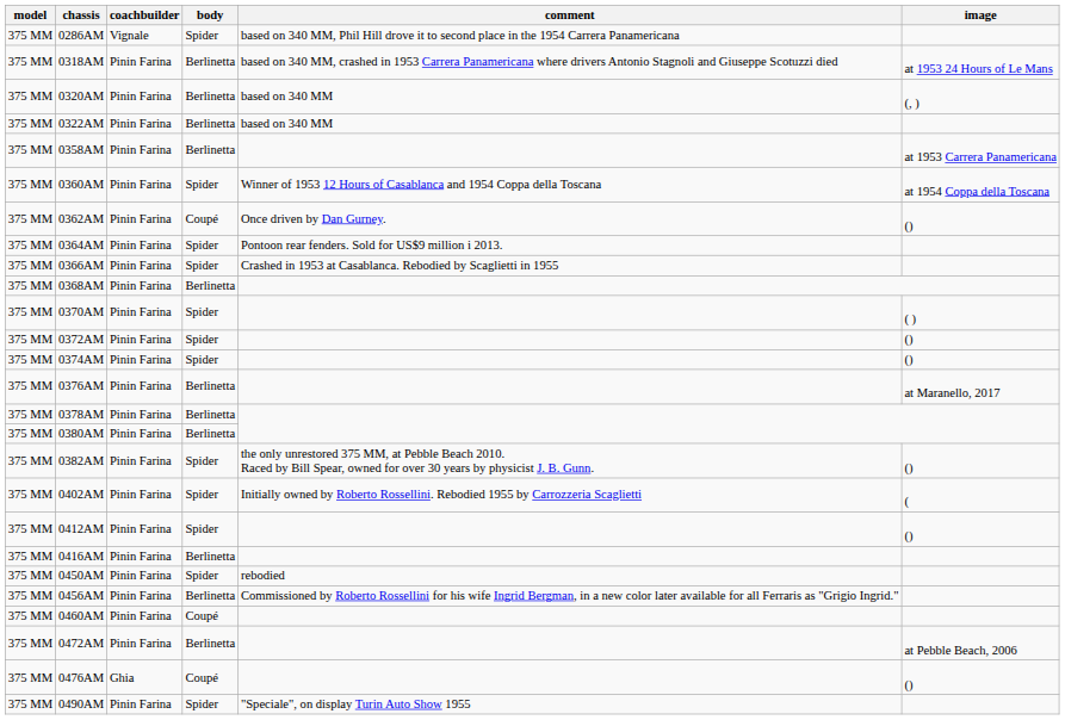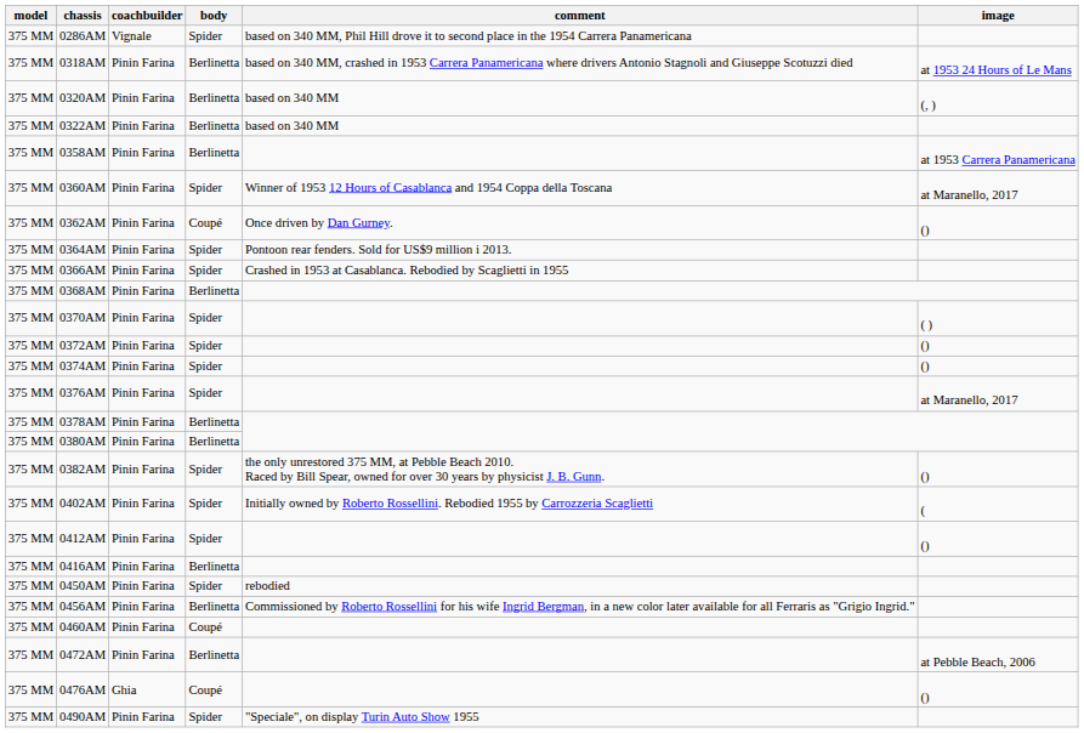 <table class="wikitable sortable">
 <tr>
 <th>model</th>
 <th>chassis</th>
 <th>coachbuilder</th>
 <th>body</th>
 <th>comment</th>
 <th>image</th>
 </tr>
 <tr>
 <td>375 MM</td>
 <td>0286AM</td>
 <td>Vignale</td>
 <td>Spider</td>
 <td>based on 340 MM, Phil Hill drove it to second place in the 1954 Carrera Panamericana</td>
 <td></td>
 </tr>
 <tr>
 <td>375 MM</td>
 <td>0318AM</td>
 <td>Pinin Farina</td>
 <td>Berlinetta</td>
 <td>based on 340 MM,  crashed in 1953 <a href='#'>Carrera Panamericana</a> where drivers Antonio Stagnoli and Giuseppe Scotuzzi died</td>
 <td><br>at <a href='#'>1953 24 Hours of Le Mans</a></td>
 </tr>
 <tr>
 <td>375 MM</td>
 <td>0320AM</td>
 <td>Pinin Farina</td>
 <td>Berlinetta</td>
 <td>based on 340 MM</td>
 <td><br>(, )</td>
 </tr>
 <tr>
 <td>375 MM</td>
 <td>0322AM</td>
 <td>Pinin Farina</td>
 <td>Berlinetta</td>
 <td>based on 340 MM</td>
 <td></td>
 </tr>
 <tr>
 <td>375 MM</td>
 <td>0358AM</td>
 <td>Pinin Farina</td>
 <td>Berlinetta</td>
 <td></td>
 <td><br>at 1953 <a href='#'>Carrera Panamericana</a></td>
 </tr>
 <tr>
 <td>375 MM</td>
 <td>0360AM</td>
 <td>Pinin Farina</td>
 <td>Spider</td>
 <td>Winner of 1953 <a href='#'>12 Hours of Casablanca</a> and 1954 Coppa della Toscana</td>
-<td><br>at 1954 <a href='#'>Coppa della Toscana</a></td>
+<td><br>at Maranello, 2017</td>
 </tr>
 <tr>
 <td>375 MM</td>
 <td>0362AM</td>
 <td>Pinin Farina</td>
 <td>Coupé</td>
 <td>Once driven by <a href='#'>Dan Gurney</a>.</td>
 <td><br>()</td>
 </tr>
 <tr>
 <td>375 MM</td>
 <td>0364AM</td>
 <td>Pinin Farina</td>
 <td>Spider</td>
 <td>Pontoon rear fenders. Sold for US$9 million i 2013.</td>
 <td></td>
 </tr>
 <tr>
 <td>375 MM</td>
 <td>0366AM</td>
 <td>Pinin Farina</td>
 <td>Spider</td>
 <td>Crashed in 1953 at Casablanca. Rebodied by Scaglietti in 1955</td>
 <td></td>
 </tr>
 <tr>
 <td>375 MM</td>
 <td>0368AM</td>
 <td>Pinin Farina</td>
 <td>Berlinetta</td>
 </tr>
 <tr>
 <td>375 MM</td>
 <td>0370AM</td>
 <td>Pinin Farina</td>
 <td>Spider</td>
 <td></td>
 <td><br>( )</td>
 </tr>
 <tr>
 <td>375 MM</td>
 <td>0372AM</td>
 <td>Pinin Farina</td>
 <td>Spider</td>
 <td></td>
 <td>()</td>
 </tr>
 <tr>
 <td>375 MM</td>
 <td>0374AM</td>
 <td>Pinin Farina</td>
 <td>Spider</td>
 <td></td>
 <td>()</td>
 </tr>
 <tr>
 <td>375 MM</td>
 <td>0376AM</td>
 <td>Pinin Farina</td>
-<td>Berlinetta</td>
+<td>Spider</td>
 <td></td>
 <td><br>at Maranello, 2017</td>
 </tr>
 <tr>
 <td>375 MM</td>
 <td>0378AM</td>
 <td>Pinin Farina</td>
 <td>Berlinetta</td>
 </tr>
 <tr>
 <td>375 MM</td>
 <td>0380AM</td>
 <td>Pinin Farina</td>
 <td>Berlinetta</td>
 </tr>
 <tr>
 <td>375 MM</td>
 <td>0382AM</td>
 <td>Pinin Farina</td>
 <td>Spider</td>
 <td>the only unrestored 375 MM, at Pebble Beach 2010.<br>Raced by Bill Spear, owned for over 30 years by physicist <a href='#'>J. B. Gunn</a>.</td>
 <td><br>()</td>
 </tr>
 <tr>
 <td>375 MM</td>
 <td>0402AM</td>
 <td>Pinin Farina</td>
 <td>Spider</td>
 <td>Initially owned by <a href='#'>Roberto Rossellini</a>. Rebodied 1955 by <a href='#'>Carrozzeria Scaglietti</a></td>
 <td><br>(</td>
 </tr>
 <tr>
 <td>375 MM</td>
 <td>0412AM</td>
 <td>Pinin Farina</td>
 <td>Spider</td>
 <td></td>
 <td><br>()</td>
 </tr>
 <tr>
 <td>375 MM</td>
 <td>0416AM</td>
 <td>Pinin Farina</td>
 <td>Berlinetta</td>
 <td></td>
 <td></td>
 </tr>
 <tr>
 <td>375 MM</td>
 <td>0450AM</td>
 <td>Pinin Farina</td>
 <td>Spider</td>
 <td>rebodied</td>
 <td></td>
 </tr>
 <tr>
 <td>375 MM</td>
 <td>0456AM</td>
 <td>Pinin Farina</td>
 <td>Berlinetta</td>
 <td>Commissioned by <a href='#'>Roberto Rossellini</a> for his wife <a href='#'>Ingrid Bergman</a>, in a new color later available for all Ferraris as "Grigio Ingrid."</td>
 <td></td>
 </tr>
 <tr>
 <td>375 MM</td>
 <td>0460AM</td>
 <td>Pinin Farina</td>
 <td>Coupé</td>
 <td></td>
 <td></td>
 </tr>
 <tr>
 <td>375 MM</td>
 <td>0472AM</td>
 <td>Pinin Farina</td>
 <td>Berlinetta</td>
 <td></td>
 <td><br>at Pebble Beach, 2006</td>
 </tr>
 <tr>
 <td>375 MM</td>
 <td>0476AM</td>
 <td>Ghia</td>
 <td>Coupé</td>
 <td></td>
 <td><br>()</td>
 </tr>
 <tr>
 <td>375 MM</td>
 <td>0490AM</td>
 <td>Pinin Farina</td>
 <td>Spider</td>
 <td>"Speciale", on display <a href='#'>Turin Auto Show</a> 1955</td>
 <td></td>
 </tr>
 </table>
